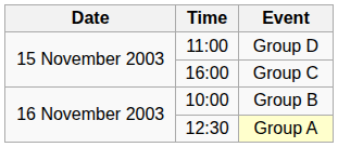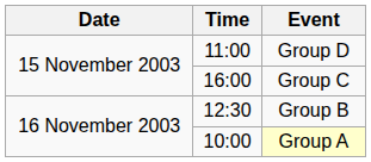 <table class = "wikitable" style="text-align:center;">
 <tr>
 <th width=150>Date</th>
 <th width=50>Time</th>
 <th width=80>Event</th>
 </tr>
 <tr>
 <td rowspan=2>15 November 2003</td>
 <td>11:00</td>
 <td>Group D</td>
 </tr>
 <tr>
 <td>16:00</td>
 <td>Group C</td>
 </tr>
 <tr>
 <td rowspan=2>16 November 2003</td>
-<td>10:00</td>
+<td>12:30</td>
 <td>Group B</td>
 </tr>
 <tr>
-<td>12:30</td>
+<td>10:00</td>
 <td bgcolor=ffffcc>Group A</td>
 </tr>
 </table>
